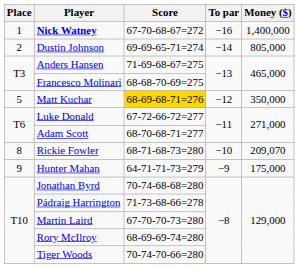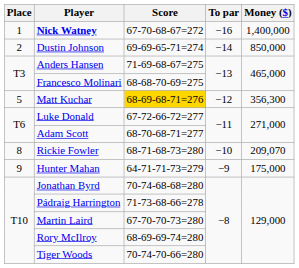 <table class="wikitable">
 <tr>
 <th>Place</th>
 <th>Player</th>
 <th>Score</th>
 <th>To par</th>
 <th>Money (<a href='#'>$</a>)</th>
 </tr>
 <tr>
 <td align=center>1</td>
 <td> <strong><a href='#'>Nick Watney</a></strong></td>
 <td align=center>67-70-68-67=272</td>
 <td align=center>−16</td>
 <td align=center>1,400,000</td>
 </tr>
 <tr>
 <td align=center>2</td>
 <td> <a href='#'>Dustin Johnson</a></td>
 <td align=center>69-69-65-71=274</td>
 <td align=center>−14</td>
-<td align=center>805,000</td>
+<td align=center>850,000</td>
 </tr>
 <tr>
 <td rowspan="2" align=center>T3</td>
 <td> <a href='#'>Anders Hansen</a></td>
 <td align=center>71-69-68-67=275</td>
 <td rowspan="2" align=center>−13</td>
 <td rowspan="2" align=center>465,000</td>
 </tr>
 <tr>
 <td> <a href='#'>Francesco Molinari</a></td>
 <td align=center>68-68-70-69=275</td>
 </tr>
 <tr>
 <td align=center>5</td>
 <td> <a href='#'>Matt Kuchar</a></td>
 <td align=center style="background: gold;">68-69-68-71=276</td>
 <td align=center>−12</td>
-<td align=center>350,000</td>
+<td align=center>356,300</td>
 </tr>
 <tr>
 <td rowspan="2" align=center>T6</td>
 <td> <a href='#'>Luke Donald</a></td>
 <td align=center>67-72-66-72=277</td>
 <td rowspan="2" align=center>−11</td>
 <td rowspan="2" align=center>271,000</td>
 </tr>
 <tr>
 <td> <a href='#'>Adam Scott</a></td>
 <td align=center>68-70-68-71=277</td>
 </tr>
 <tr>
 <td align=center>8</td>
 <td> <a href='#'>Rickie Fowler</a></td>
 <td align=center>68-71-68-73=280</td>
 <td align=center>−10</td>
 <td align=center>209,070</td>
 </tr>
 <tr>
 <td align=center>9</td>
 <td> <a href='#'>Hunter Mahan</a></td>
 <td align=center>64-71-71-73=279</td>
 <td align=center>−9</td>
 <td align=center>175,000</td>
 </tr>
 <tr>
 <td rowspan="5" align=center>T10</td>
 <td> <a href='#'>Jonathan Byrd</a></td>
 <td align=center>70-74-68-68=280</td>
 <td rowspan="5" align=center>−8</td>
 <td rowspan="5" align=center>129,000</td>
 </tr>
 <tr>
 <td> <a href='#'>Pádraig Harrington</a></td>
 <td align=center>71-73-68-66=278</td>
 </tr>
 <tr>
 <td> <a href='#'>Martin Laird</a></td>
 <td align=center>67-70-70-73=280</td>
 </tr>
 <tr>
 <td> <a href='#'>Rory McIlroy</a></td>
 <td align=center>68-69-69-74=280</td>
 </tr>
 <tr>
 <td> <a href='#'>Tiger Woods</a></td>
 <td align=center>70-74-70-66=280</td>
 </tr>
 </table>
